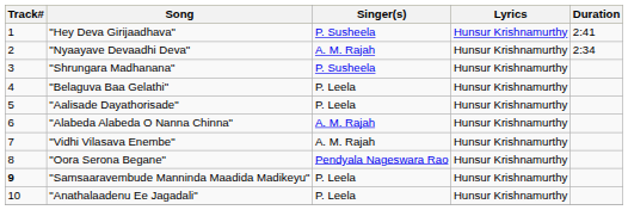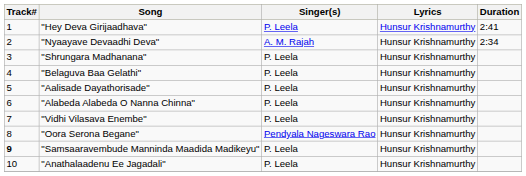 <table class="wikitable">
 <tr style="background:#ff9; text-align:center;">
 <th>Track#</th>
 <th>Song</th>
 <th>Singer(s)</th>
 <th>Lyrics</th>
 <th>Duration</th>
 </tr>
 <tr>
 <td>1</td>
 <td>"Hey Deva Girijaadhava"</td>
-<td><a href='#'>P. Susheela</a></td>
+<td><a href='#'>P. Leela</a></td>
 <td><a href='#'>Hunsur Krishnamurthy</a></td>
 <td>2:41</td>
 </tr>
 <tr>
 <td>2</td>
 <td>"Nyaayave Devaadhi Deva"</td>
 <td><a href='#'>A. M. Rajah</a></td>
 <td>Hunsur Krishnamurthy</td>
 <td>2:34</td>
 </tr>
 <tr>
 <td>3</td>
 <td>"Shrungara Madhanana"</td>
-<td><a href='#'>P. Susheela</a></td>
+<td>P. Leela</td>
 <td>Hunsur Krishnamurthy</td>
 <td></td>
 </tr>
 <tr>
 <td>4</td>
 <td>"Belaguva Baa Gelathi"</td>
 <td>P. Leela</td>
 <td>Hunsur Krishnamurthy</td>
 <td></td>
 </tr>
 <tr>
 <td>5</td>
 <td>"Aalisade Dayathorisade"</td>
 <td>P. Leela</td>
 <td>Hunsur Krishnamurthy</td>
 <td></td>
 </tr>
 <tr>
 <td>6</td>
 <td>"Alabeda Alabeda O Nanna Chinna"</td>
-<td><a href='#'>A. M. Rajah</a></td>
+<td>P. Leela</td>
 <td>Hunsur Krishnamurthy</td>
 <td></td>
 </tr>
 <tr>
 <td>7</td>
 <td>"Vidhi Vilasava Enembe"</td>
-<td>A. M. Rajah</td>
+<td>P. Leela</td>
 <td>Hunsur Krishnamurthy</td>
 <td></td>
 </tr>
 <tr>
 <td>8</td>
 <td>"Oora Serona Begane"</td>
 <td><a href='#'>Pendyala Nageswara Rao</a></td>
 <td>Hunsur Krishnamurthy</td>
 <td></td>
 </tr>
 <tr>
 <td><strong>9</strong></td>
 <td>"Samsaaravembude Manninda Maadida Madikeyu"</td>
 <td>P. Leela</td>
 <td>Hunsur Krishnamurthy</td>
 <td></td>
 </tr>
 <tr>
 <td>10</td>
 <td>"Anathalaadenu Ee Jagadali"</td>
 <td>P. Leela</td>
 <td>Hunsur Krishnamurthy</td>
 <td></td>
 </tr>
 <tr>
 </tr>
 </table>
